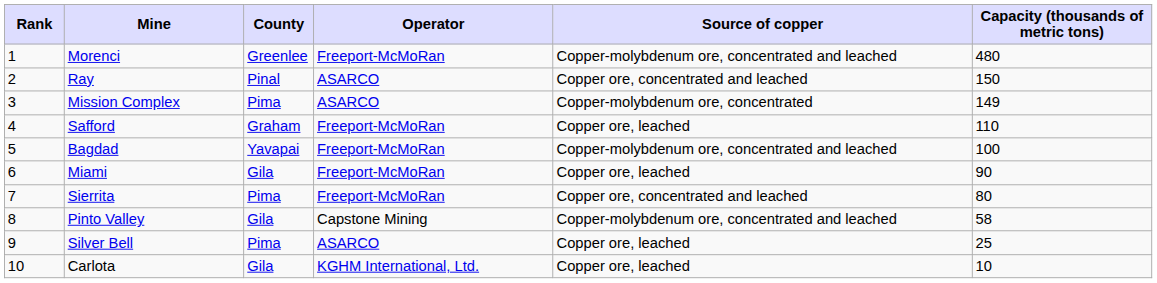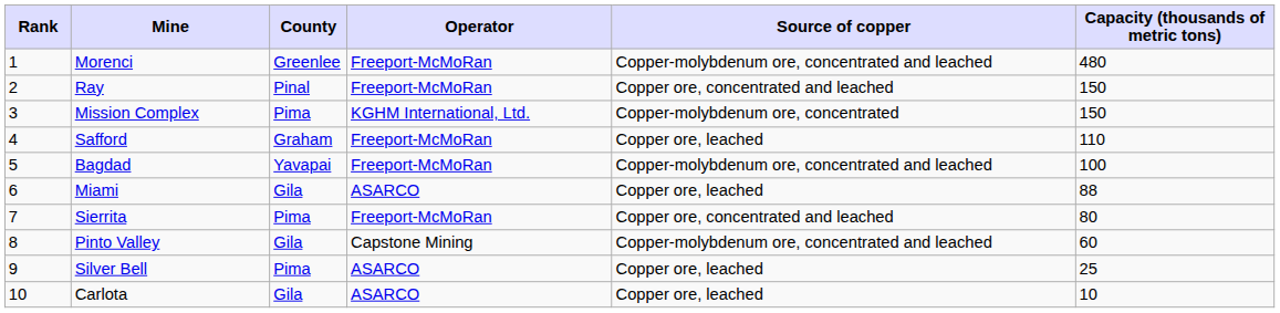 <table class="wikitable sortable sortable">
 <tr>
 <th style="background:#ddf; width:5%;">Rank</th>
 <th style="background:#ddf; width:15%;">Mine</th>
 <th style="background:#ddf; width:5%;">County</th>
 <th style="background:#ddf; width:20%;">Operator</th>
 <th style="background:#ddf; width:35%;">Source of copper</th>
 <th style="background:#ddf; width:15%;">Capacity (thousands of metric tons)</th>
 </tr>
 <tr>
 <td>1</td>
 <td><a href='#'>Morenci</a></td>
 <td><a href='#'>Greenlee</a></td>
 <td><a href='#'>Freeport-McMoRan</a></td>
 <td>Copper-molybdenum ore, concentrated and leached</td>
 <td>480</td>
 </tr>
 <tr>
 <td>2</td>
 <td><a href='#'>Ray</a></td>
 <td><a href='#'>Pinal</a></td>
-<td><a href='#'>ASARCO</a></td>
+<td><a href='#'>Freeport-McMoRan</a></td>
 <td>Copper ore, concentrated and leached</td>
 <td>150</td>
 </tr>
 <tr>
 <td>3</td>
 <td><a href='#'>Mission Complex</a></td>
 <td><a href='#'>Pima</a></td>
-<td><a href='#'>ASARCO</a></td>
+<td><a href='#'>KGHM International, Ltd.</a></td>
 <td>Copper-molybdenum ore, concentrated</td>
-<td>149</td>
+<td>150</td>
 </tr>
 <tr>
 <td>4</td>
 <td><a href='#'>Safford</a></td>
 <td><a href='#'>Graham</a></td>
 <td><a href='#'>Freeport-McMoRan</a></td>
 <td>Copper ore, leached</td>
 <td>110</td>
 </tr>
 <tr>
 <td>5</td>
 <td><a href='#'>Bagdad</a></td>
 <td><a href='#'>Yavapai</a></td>
 <td><a href='#'>Freeport-McMoRan</a></td>
 <td>Copper-molybdenum ore, concentrated and leached</td>
 <td>100</td>
 </tr>
 <tr>
 <td>6</td>
 <td><a href='#'>Miami</a></td>
 <td><a href='#'>Gila</a></td>
-<td><a href='#'>Freeport-McMoRan</a></td>
+<td><a href='#'>ASARCO</a></td>
 <td>Copper ore, leached</td>
-<td>90</td>
+<td>88</td>
 </tr>
 <tr>
 <td>7</td>
 <td><a href='#'>Sierrita</a></td>
 <td><a href='#'>Pima</a></td>
 <td><a href='#'>Freeport-McMoRan</a></td>
 <td>Copper ore, concentrated and leached</td>
 <td>80</td>
 </tr>
 <tr>
 <td>8</td>
 <td><a href='#'>Pinto Valley</a></td>
 <td><a href='#'>Gila</a></td>
 <td>Capstone Mining</td>
 <td>Copper-molybdenum ore, concentrated and leached</td>
-<td>58</td>
+<td>60</td>
 </tr>
 <tr>
 <td>9</td>
 <td><a href='#'>Silver Bell</a></td>
 <td><a href='#'>Pima</a></td>
 <td><a href='#'>ASARCO</a></td>
 <td>Copper ore, leached</td>
 <td>25</td>
 </tr>
 <tr>
 <td>10</td>
 <td>Carlota</td>
 <td><a href='#'>Gila</a></td>
-<td><a href='#'>KGHM International, Ltd.</a></td>
+<td><a href='#'>ASARCO</a></td>
 <td>Copper ore, leached</td>
 <td>10</td>
 </tr>
 </table>
